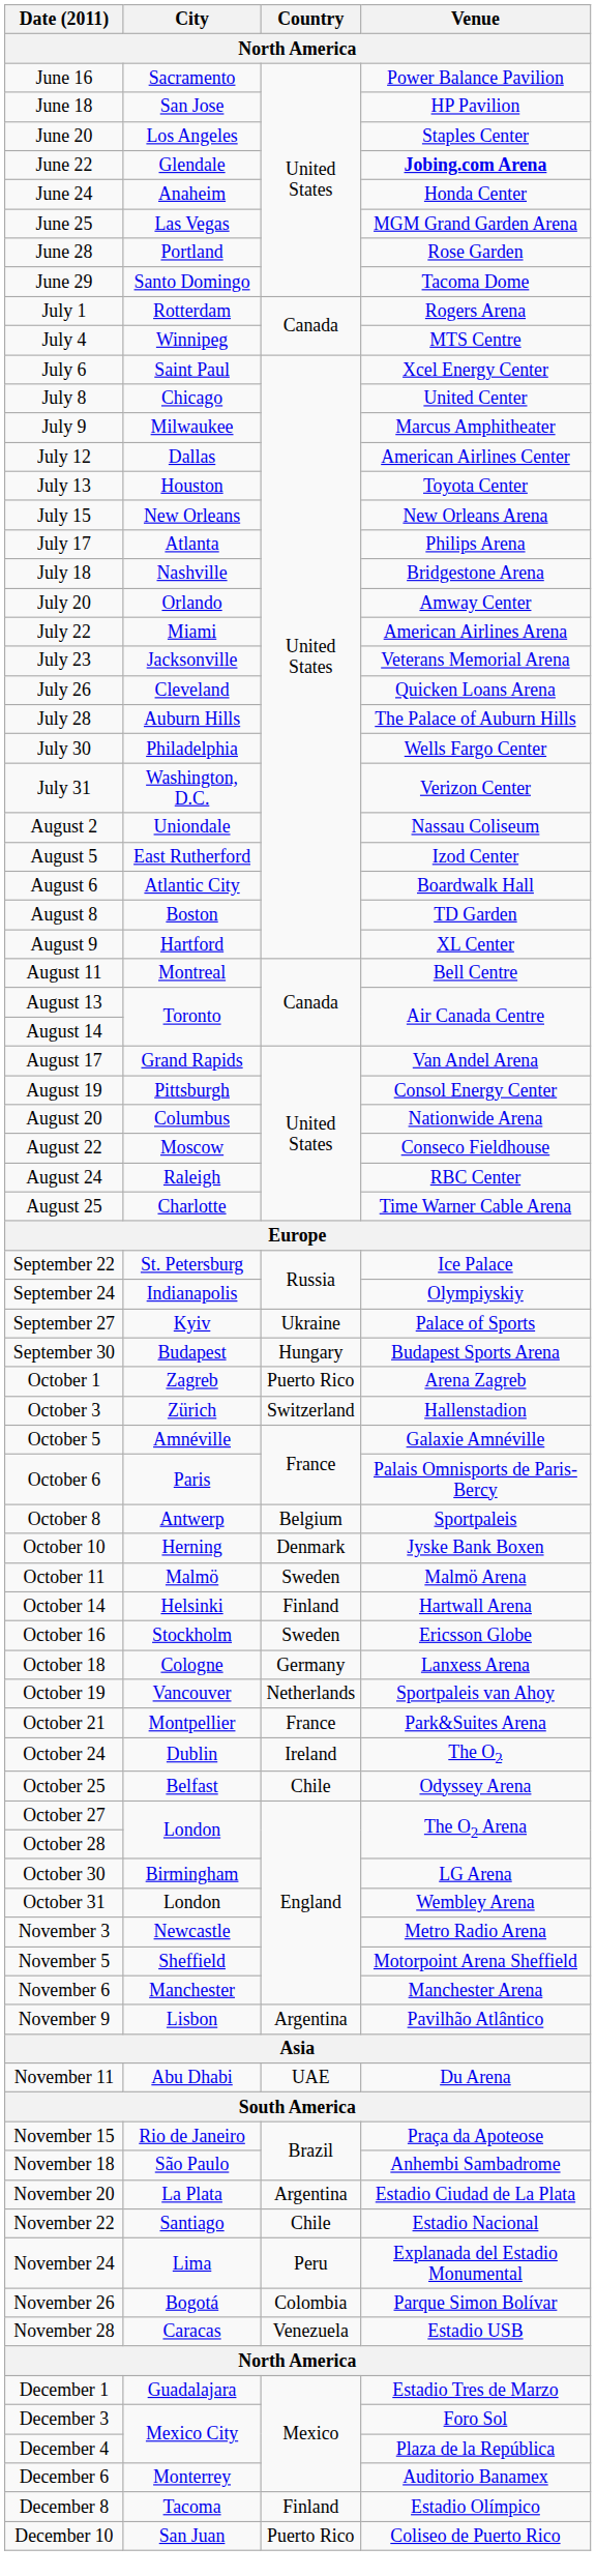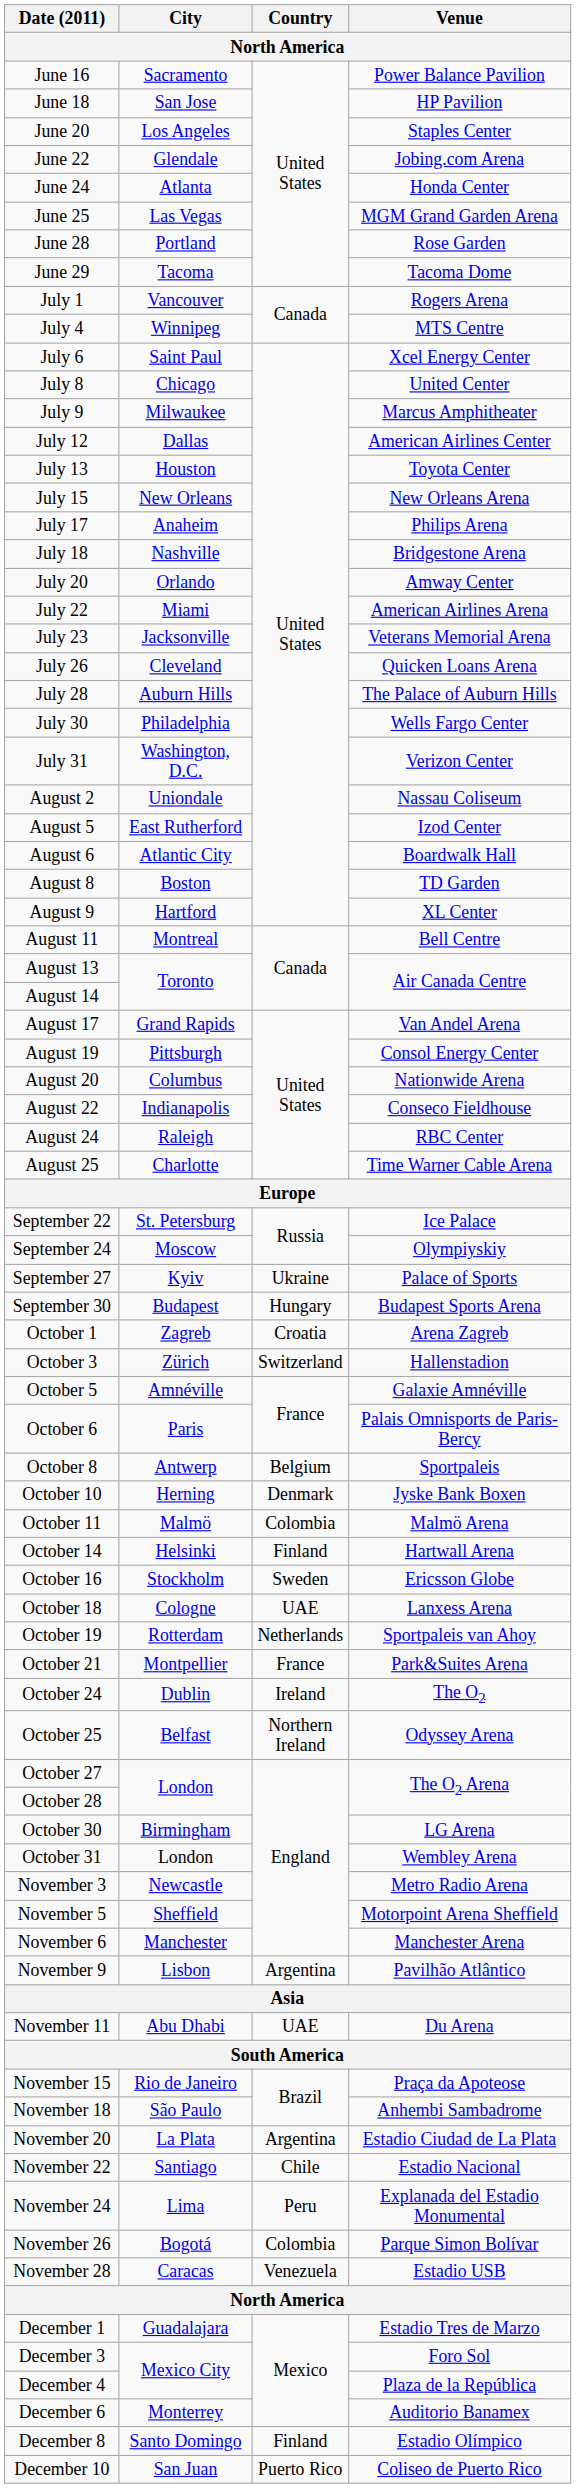 <table class="wikitable plainrowheaders" style="text-align:center;">
 <tr>
 <th scope="col" style="width:6em;">Date (2011)</th>
 <th scope="col" style="width:7em;">City</th>
 <th scope="col" style="width:5em;">Country</th>
 <th scope="col" style="width:12em;">Venue</th>
 </tr>
 <tr>
 <th colspan="7">North America</th>
 </tr>
 <tr>
 <td>June 16</td>
 <td><a href='#'>Sacramento</a></td>
 <td rowspan="8">United States</td>
 <td><a href='#'>Power Balance Pavilion</a></td>
 </tr>
 <tr>
 <td>June 18</td>
 <td><a href='#'>San Jose</a></td>
 <td><a href='#'>HP Pavilion</a></td>
 </tr>
 <tr>
 <td>June 20</td>
 <td><a href='#'>Los Angeles</a></td>
 <td><a href='#'>Staples Center</a></td>
 </tr>
 <tr>
 <td>June 22</td>
 <td><a href='#'>Glendale</a></td>
-<td><strong><a href='#'>Jobing.com Arena</a></strong></td>
+<td><a href='#'>Jobing.com Arena</a></td>
 </tr>
 <tr>
 <td>June 24</td>
-<td><a href='#'>Anaheim</a></td>
+<td><a href='#'>Atlanta</a></td>
 <td><a href='#'>Honda Center</a></td>
 </tr>
 <tr>
 <td>June 25</td>
 <td><a href='#'>Las Vegas</a></td>
 <td><a href='#'>MGM Grand Garden Arena</a></td>
 </tr>
 <tr>
 <td>June 28</td>
 <td><a href='#'>Portland</a></td>
 <td><a href='#'>Rose Garden</a></td>
 </tr>
 <tr>
 <td>June 29</td>
-<td><a href='#'>Santo Domingo</a></td>
+<td><a href='#'>Tacoma</a></td>
 <td><a href='#'>Tacoma Dome</a></td>
 </tr>
 <tr>
 <td>July 1</td>
-<td><a href='#'>Rotterdam</a></td>
+<td><a href='#'>Vancouver</a></td>
 <td rowspan="2">Canada</td>
 <td><a href='#'>Rogers Arena</a></td>
 </tr>
 <tr>
 <td>July 4</td>
 <td><a href='#'>Winnipeg</a></td>
 <td><a href='#'>MTS Centre</a></td>
 </tr>
 <tr>
 <td>July 6</td>
 <td><a href='#'>Saint Paul</a></td>
 <td rowspan="20">United States</td>
 <td><a href='#'>Xcel Energy Center</a></td>
 </tr>
 <tr>
 <td>July 8</td>
 <td><a href='#'>Chicago</a></td>
 <td><a href='#'>United Center</a></td>
 </tr>
 <tr>
 <td>July 9</td>
 <td><a href='#'>Milwaukee</a></td>
 <td><a href='#'>Marcus Amphitheater</a></td>
 </tr>
 <tr>
 <td>July 12</td>
 <td><a href='#'>Dallas</a></td>
 <td><a href='#'>American Airlines Center</a></td>
 </tr>
 <tr>
 <td>July 13</td>
 <td><a href='#'>Houston</a></td>
 <td><a href='#'>Toyota Center</a></td>
 </tr>
 <tr>
 <td>July 15</td>
 <td><a href='#'>New Orleans</a></td>
 <td><a href='#'>New Orleans Arena</a></td>
 </tr>
 <tr>
 <td>July 17</td>
-<td><a href='#'>Atlanta</a></td>
+<td><a href='#'>Anaheim</a></td>
 <td><a href='#'>Philips Arena</a></td>
 </tr>
 <tr>
 <td>July 18</td>
 <td><a href='#'>Nashville</a></td>
 <td><a href='#'>Bridgestone Arena</a></td>
 </tr>
 <tr>
 <td>July 20</td>
 <td><a href='#'>Orlando</a></td>
 <td><a href='#'>Amway Center</a></td>
 </tr>
 <tr>
 <td>July 22</td>
 <td><a href='#'>Miami</a></td>
 <td><a href='#'>American Airlines Arena</a></td>
 </tr>
 <tr>
 <td>July 23</td>
 <td><a href='#'>Jacksonville</a></td>
 <td><a href='#'>Veterans Memorial Arena</a></td>
 </tr>
 <tr>
 <td>July 26</td>
 <td><a href='#'>Cleveland</a></td>
 <td><a href='#'>Quicken Loans Arena</a></td>
 </tr>
 <tr>
 <td>July 28</td>
 <td><a href='#'>Auburn Hills</a></td>
 <td><a href='#'>The Palace of Auburn Hills</a></td>
 </tr>
 <tr>
 <td>July 30</td>
 <td><a href='#'>Philadelphia</a></td>
 <td><a href='#'>Wells Fargo Center</a></td>
 </tr>
 <tr>
 <td>July 31</td>
 <td><a href='#'>Washington, D.C.</a></td>
 <td><a href='#'>Verizon Center</a></td>
 </tr>
 <tr>
 <td>August 2</td>
 <td><a href='#'>Uniondale</a></td>
 <td><a href='#'>Nassau Coliseum</a></td>
 </tr>
 <tr>
 <td>August 5</td>
 <td><a href='#'>East Rutherford</a></td>
 <td><a href='#'>Izod Center</a></td>
 </tr>
 <tr>
 <td>August 6</td>
 <td><a href='#'>Atlantic City</a></td>
 <td><a href='#'>Boardwalk Hall</a></td>
 </tr>
 <tr>
 <td>August 8</td>
 <td><a href='#'>Boston</a></td>
 <td><a href='#'>TD Garden</a></td>
 </tr>
 <tr>
 <td>August 9</td>
 <td><a href='#'>Hartford</a></td>
 <td><a href='#'>XL Center</a></td>
 </tr>
 <tr>
 <td>August 11</td>
 <td><a href='#'>Montreal</a></td>
 <td rowspan="3">Canada</td>
 <td><a href='#'>Bell Centre</a></td>
 </tr>
 <tr>
 <td>August 13</td>
 <td rowspan="2"><a href='#'>Toronto</a></td>
 <td rowspan="2"><a href='#'>Air Canada Centre</a></td>
 </tr>
 <tr>
 <td>August 14</td>
 </tr>
 <tr>
 <td>August 17</td>
 <td><a href='#'>Grand Rapids</a></td>
 <td rowspan="6">United States</td>
 <td><a href='#'>Van Andel Arena</a></td>
 </tr>
 <tr>
 <td>August 19</td>
 <td><a href='#'>Pittsburgh</a></td>
 <td><a href='#'>Consol Energy Center</a></td>
 </tr>
 <tr>
 <td>August 20</td>
 <td><a href='#'>Columbus</a></td>
 <td><a href='#'>Nationwide Arena</a></td>
 </tr>
 <tr>
 <td>August 22</td>
-<td><a href='#'>Moscow</a></td>
+<td><a href='#'>Indianapolis</a></td>
 <td><a href='#'>Conseco Fieldhouse</a></td>
 </tr>
 <tr>
 <td>August 24</td>
 <td><a href='#'>Raleigh</a></td>
 <td><a href='#'>RBC Center</a></td>
 </tr>
 <tr>
 <td>August 25</td>
 <td><a href='#'>Charlotte</a></td>
 <td><a href='#'>Time Warner Cable Arena</a></td>
 </tr>
 <tr>
 <th colspan="6">Europe</th>
 </tr>
 <tr>
 <td>September 22</td>
 <td><a href='#'>St. Petersburg</a></td>
 <td rowspan="2">Russia</td>
 <td><a href='#'>Ice Palace</a></td>
 </tr>
 <tr>
 <td>September 24</td>
-<td><a href='#'>Indianapolis</a></td>
+<td><a href='#'>Moscow</a></td>
 <td><a href='#'>Olympiyskiy</a></td>
 </tr>
 <tr>
 <td>September 27</td>
 <td><a href='#'>Kyiv</a></td>
 <td>Ukraine</td>
 <td><a href='#'>Palace of Sports</a></td>
 </tr>
 <tr>
 <td>September 30</td>
 <td><a href='#'>Budapest</a></td>
 <td>Hungary</td>
 <td><a href='#'>Budapest Sports Arena</a></td>
 </tr>
 <tr>
 <td>October 1</td>
 <td><a href='#'>Zagreb</a></td>
-<td>Puerto Rico</td>
+<td>Croatia</td>
 <td><a href='#'>Arena Zagreb</a></td>
 </tr>
 <tr>
 <td>October 3</td>
 <td><a href='#'>Zürich</a></td>
 <td>Switzerland</td>
 <td><a href='#'>Hallenstadion</a></td>
 </tr>
 <tr>
 <td>October 5</td>
 <td><a href='#'>Amnéville</a></td>
 <td rowspan="2">France</td>
 <td><a href='#'>Galaxie Amnéville</a></td>
 </tr>
 <tr>
 <td>October 6</td>
 <td><a href='#'>Paris</a></td>
 <td><a href='#'>Palais Omnisports de Paris-Bercy</a></td>
 </tr>
 <tr>
 <td>October 8</td>
 <td><a href='#'>Antwerp</a></td>
 <td>Belgium</td>
 <td><a href='#'>Sportpaleis</a></td>
 </tr>
 <tr>
 <td>October 10</td>
 <td><a href='#'>Herning</a></td>
 <td>Denmark</td>
 <td><a href='#'>Jyske Bank Boxen</a></td>
 </tr>
 <tr>
 <td>October 11</td>
 <td><a href='#'>Malmö</a></td>
-<td>Sweden</td>
+<td>Colombia</td>
 <td><a href='#'>Malmö Arena</a></td>
 </tr>
 <tr>
 <td>October 14</td>
 <td><a href='#'>Helsinki</a></td>
 <td>Finland</td>
 <td><a href='#'>Hartwall Arena</a></td>
 </tr>
 <tr>
 <td>October 16</td>
 <td><a href='#'>Stockholm</a></td>
 <td>Sweden</td>
 <td><a href='#'>Ericsson Globe</a></td>
 </tr>
 <tr>
 <td>October 18</td>
 <td><a href='#'>Cologne</a></td>
-<td>Germany</td>
+<td>UAE</td>
 <td><a href='#'>Lanxess Arena</a></td>
 </tr>
 <tr>
 <td>October 19</td>
-<td><a href='#'>Vancouver</a></td>
+<td><a href='#'>Rotterdam</a></td>
 <td>Netherlands</td>
 <td><a href='#'>Sportpaleis van Ahoy</a></td>
 </tr>
 <tr>
 <td>October 21</td>
 <td><a href='#'>Montpellier</a></td>
 <td>France</td>
 <td><a href='#'>Park&Suites Arena</a></td>
 </tr>
 <tr>
 <td>October 24</td>
 <td><a href='#'>Dublin</a></td>
 <td>Ireland</td>
 <td><a href='#'>The O<sub>2</sub></a></td>
 </tr>
 <tr>
 <td>October 25</td>
 <td><a href='#'>Belfast</a></td>
-<td>Chile</td>
+<td>Northern Ireland</td>
 <td><a href='#'>Odyssey Arena</a></td>
 </tr>
 <tr>
 <td>October 27</td>
 <td rowspan="2"><a href='#'>London</a></td>
 <td rowspan="7">England</td>
 <td rowspan="2"><a href='#'>The O<sub>2</sub> Arena</a></td>
 </tr>
 <tr>
 <td>October 28</td>
 </tr>
 <tr>
 <td>October 30</td>
 <td><a href='#'>Birmingham</a></td>
 <td><a href='#'>LG Arena</a></td>
 </tr>
 <tr>
 <td>October 31</td>
 <td>London</td>
 <td><a href='#'>Wembley Arena</a></td>
 </tr>
 <tr>
 <td>November 3</td>
 <td><a href='#'>Newcastle</a></td>
 <td><a href='#'>Metro Radio Arena</a></td>
 </tr>
 <tr>
 <td>November 5</td>
 <td><a href='#'>Sheffield</a></td>
 <td><a href='#'>Motorpoint Arena Sheffield</a></td>
 </tr>
 <tr>
 <td>November 6</td>
 <td><a href='#'>Manchester</a></td>
 <td><a href='#'>Manchester Arena</a></td>
 </tr>
 <tr>
 <td>November 9</td>
 <td><a href='#'>Lisbon</a></td>
 <td>Argentina</td>
 <td><a href='#'>Pavilhão Atlântico</a></td>
 </tr>
 <tr>
 <th colspan="6">Asia</th>
 </tr>
 <tr>
 <td>November 11</td>
 <td><a href='#'>Abu Dhabi</a></td>
 <td>UAE</td>
 <td><a href='#'>Du Arena</a></td>
 </tr>
 <tr>
 <th colspan="6">South America</th>
 </tr>
 <tr>
 <td>November 15</td>
 <td><a href='#'>Rio de Janeiro</a></td>
 <td rowspan="2">Brazil</td>
 <td><a href='#'>Praça da Apoteose</a></td>
 </tr>
 <tr>
 <td>November 18</td>
 <td><a href='#'>São Paulo</a></td>
 <td><a href='#'>Anhembi Sambadrome</a></td>
 </tr>
 <tr>
 <td>November 20</td>
 <td><a href='#'>La Plata</a></td>
 <td>Argentina</td>
 <td><a href='#'>Estadio Ciudad de La Plata</a></td>
 </tr>
 <tr>
 <td>November 22</td>
 <td><a href='#'>Santiago</a></td>
 <td>Chile</td>
 <td><a href='#'>Estadio Nacional</a></td>
 </tr>
 <tr>
 <td>November 24</td>
 <td><a href='#'>Lima</a></td>
 <td>Peru</td>
 <td><a href='#'>Explanada del Estadio Monumental</a></td>
 </tr>
 <tr>
 <td>November 26</td>
 <td><a href='#'>Bogotá</a></td>
 <td>Colombia</td>
 <td><a href='#'>Parque Simon Bolívar</a></td>
 </tr>
 <tr>
 <td>November 28</td>
 <td><a href='#'>Caracas</a></td>
 <td>Venezuela</td>
 <td><a href='#'>Estadio USB</a></td>
 </tr>
 <tr>
 <th colspan="6">North America</th>
 </tr>
 <tr>
 <td>December 1</td>
 <td><a href='#'>Guadalajara</a></td>
 <td rowspan="4">Mexico</td>
 <td><a href='#'>Estadio Tres de Marzo</a></td>
 </tr>
 <tr>
 <td>December 3</td>
 <td rowspan="2"><a href='#'>Mexico City</a></td>
 <td><a href='#'>Foro Sol</a></td>
 </tr>
 <tr>
 <td>December 4</td>
 <td><a href='#'>Plaza de la República</a></td>
 </tr>
 <tr>
 <td>December 6</td>
 <td><a href='#'>Monterrey</a></td>
 <td><a href='#'>Auditorio Banamex</a></td>
 </tr>
 <tr>
 <td>December 8</td>
-<td><a href='#'>Tacoma</a></td>
+<td><a href='#'>Santo Domingo</a></td>
 <td>Finland</td>
 <td><a href='#'>Estadio Olímpico</a></td>
 </tr>
 <tr>
 <td>December 10</td>
 <td><a href='#'>San Juan</a></td>
 <td>Puerto Rico</td>
 <td><a href='#'>Coliseo de Puerto Rico</a></td>
 </tr>
 </table>
